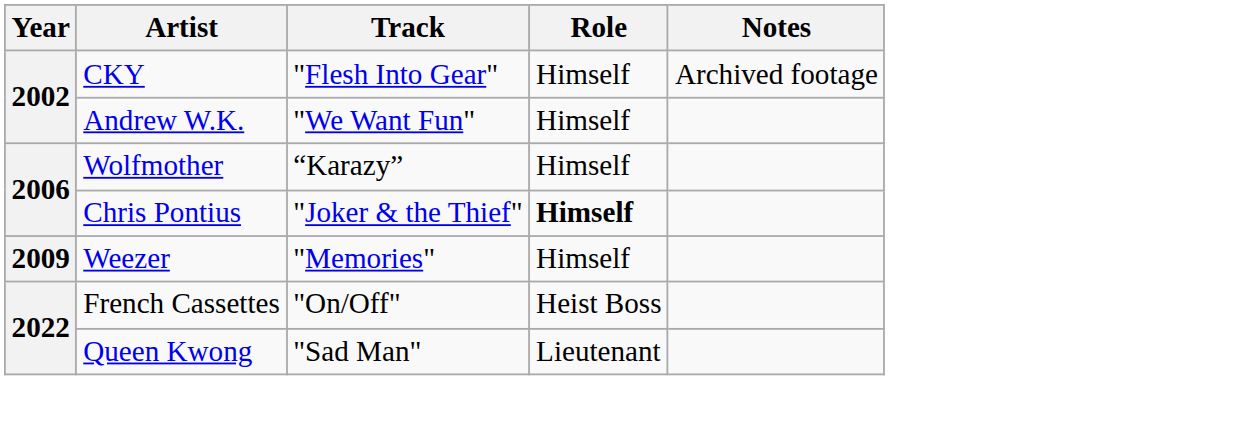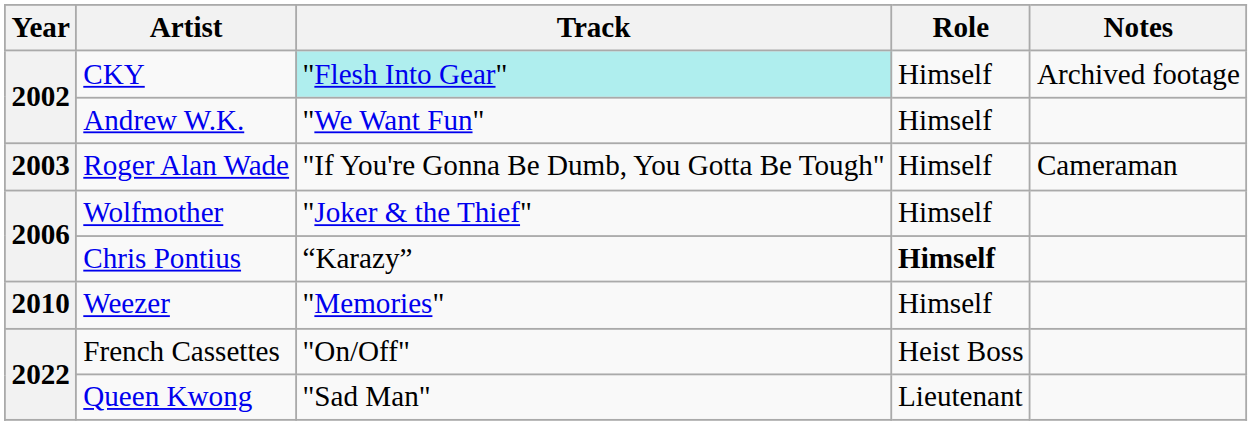 <table class="wikitable sortable plainrowheaders">
 <tr>
 <th>Year</th>
 <th>Artist</th>
 <th>Track</th>
 <th>Role</th>
 <th class="unsortable">Notes</th>
 </tr>
 <tr>
 <th scope="row" rowspan="2">2002</th>
 <td><a href='#'>CKY</a></td>
-<td>"<a href='#'>Flesh Into Gear</a>"</td>
+<td style="background: paleturquoise;">"<a href='#'>Flesh Into Gear</a>"</td>
 <td>Himself</td>
 <td>Archived footage</td>
 </tr>
 <tr>
 <td><a href='#'>Andrew W.K.</a></td>
 <td>"<a href='#'>We Want Fun</a>"</td>
 <td>Himself</td>
 <td></td>
 </tr>
 <tr>
+<th scope="row">2003</th>
+<td><a href='#'>Roger Alan Wade</a></td>
+<td>"If You're Gonna Be Dumb, You Gotta Be Tough"</td>
+<td>Himself</td>
+<td>Cameraman</td>
+</tr>
+<tr>
 <th scope="row" rowspan="2">2006</th>
 <td><a href='#'>Wolfmother</a></td>
-<td>“Karazy”</td>
+<td>"<a href='#'>Joker & the Thief</a>"</td>
 <td>Himself</td>
 <td></td>
 </tr>
 <tr>
 <td><a href='#'>Chris Pontius</a></td>
-<td>"<a href='#'>Joker & the Thief</a>"</td>
+<td>“Karazy”</td>
 <td><strong>Himself</strong></td>
 <td></td>
 </tr>
 <tr>
-<th scope="row">2009</th>
+<th scope="row">2010</th>
 <td><a href='#'>Weezer</a></td>
 <td>"<a href='#'>Memories</a>"</td>
 <td>Himself</td>
 <td></td>
 </tr>
 <tr>
 <th scope="row" rowspan="2">2022</th>
 <td>French Cassettes</td>
 <td>"On/Off"</td>
 <td>Heist Boss</td>
 <td></td>
 </tr>
 <tr>
 <td><a href='#'>Queen Kwong</a></td>
 <td>"Sad Man"</td>
 <td>Lieutenant</td>
 <td></td>
 </tr>
 </table>
